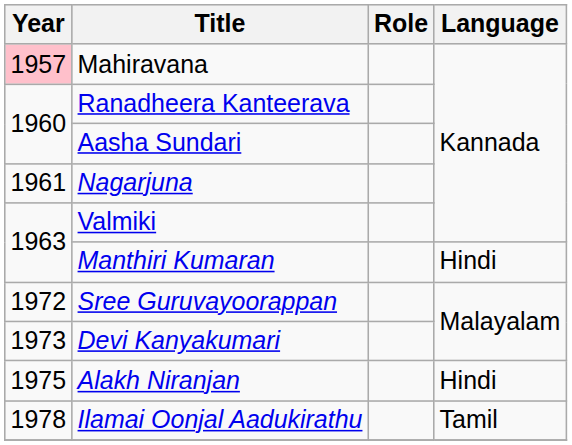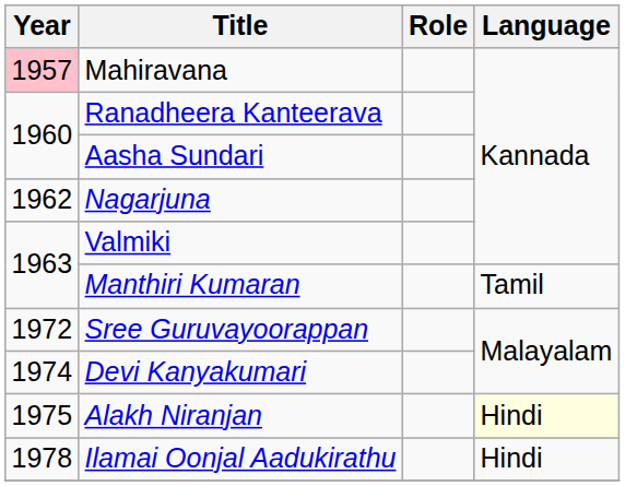 <table class="wikitable sortable">
 <tr>
 <th scope="col">Year</th>
 <th scope="col">Title</th>
 <th scope="col">Role</th>
 <th scope="col">Language</th>
 </tr>
 <tr>
 <td style="background: pink;">1957</td>
 <td>Mahiravana</td>
 <td></td>
 <td rowspan="5">Kannada</td>
 </tr>
 <tr>
 <td rowspan="2">1960</td>
 <td><a href='#'>Ranadheera Kanteerava</a></td>
 <td></td>
 </tr>
 <tr>
 <td><a href='#'>Aasha Sundari</a></td>
 <td></td>
 </tr>
 <tr>
-<td>1961</td>
+<td>1962</td>
 <td><em><a href='#'>Nagarjuna</a></em></td>
 <td></td>
 </tr>
 <tr>
 <td rowspan="2">1963</td>
 <td><a href='#'>Valmiki</a></td>
 <td></td>
 </tr>
 <tr>
 <td><em><a href='#'>Manthiri Kumaran</a></em></td>
 <td></td>
-<td>Hindi</td>
+<td>Tamil</td>
 </tr>
 <tr>
 <td>1972</td>
 <td><em><a href='#'>Sree Guruvayoorappan</a></em></td>
 <td></td>
 <td rowspan="2">Malayalam</td>
 </tr>
 <tr>
-<td>1973</td>
+<td>1974</td>
 <td><em><a href='#'>Devi Kanyakumari</a></em></td>
 <td></td>
 </tr>
 <tr>
 <td>1975</td>
 <td><em><a href='#'>Alakh Niranjan</a></em></td>
 <td></td>
-<td>Hindi</td>
+<td style="background: lightyellow;">Hindi</td>
 </tr>
 <tr>
 <td>1978</td>
 <td><em><a href='#'>Ilamai Oonjal Aadukirathu</a></em></td>
 <td></td>
-<td>Tamil</td>
+<td>Hindi</td>
 </tr>
 <tr>
 </tr>
 </table>
